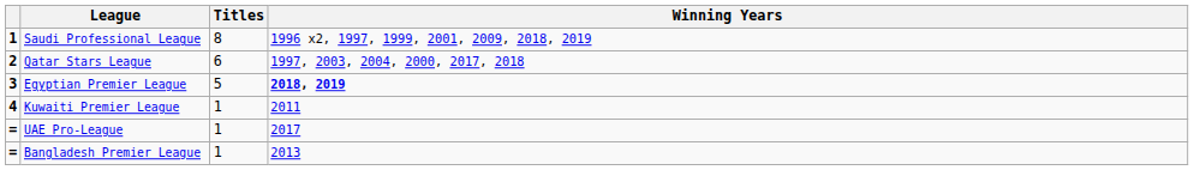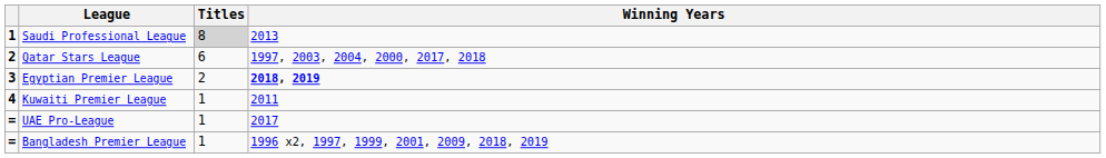 <table class="wikitable plainrowheaders sortable" style="text-align:left;font-size:95%">
 <tr>
 <th style="width:3px;"></th>
 <th style="width:160px;">League</th>
 <th style="width:5px;">Titles</th>
 <th style="width:800px;">Winning Years</th>
 </tr>
 <tr>
 <td style="font-weight:bold;">1</td>
 <td> <small><a href='#'>Saudi Professional League</a></small></td>
-<td>8</td>
-<td style="font-size:88%"><a href='#'>1996</a> x2, <a href='#'>1997</a>, <a href='#'>1999</a>, <a href='#'>2001</a>, <a href='#'>2009</a>, <a href='#'>2018</a>, <a href='#'>2019</a></td>
+<td style="background: lightgrey;">8</td>
+<td style="font-size:88%"><a href='#'>2013</a></td>
 </tr>
 <tr>
 <td style="font-weight:bold;">2</td>
 <td> <small><a href='#'>Qatar Stars League</a></small></td>
 <td>6</td>
 <td style="font-size:88%"><a href='#'>1997</a>, <a href='#'>2003</a>, <a href='#'>2004</a>, <a href='#'>2000</a>, <a href='#'>2017</a>, <a href='#'>2018</a></td>
 </tr>
 <tr>
 <td style="font-weight:bold;">3</td>
 <td> <small><a href='#'>Egyptian Premier League</a></small></td>
-<td>5</td>
+<td>2</td>
 <td style="font-size:88%"><strong><a href='#'>2018</a>, <a href='#'>2019</a></strong></td>
 </tr>
 <tr>
 <td style="font-weight:bold;">4</td>
 <td> <small><a href='#'>Kuwaiti Premier League</a></small></td>
 <td>1</td>
 <td style="font-size:88%"><a href='#'>2011</a></td>
 </tr>
 <tr>
 <td style="font-weight:bold;">=</td>
 <td> <small><a href='#'>UAE Pro-League</a></small></td>
 <td>1</td>
 <td style="font-size:88%"><a href='#'>2017</a></td>
 </tr>
 <tr>
 <td style="font-weight:bold;">=</td>
 <td> <small><a href='#'>Bangladesh Premier League</a></small></td>
 <td>1</td>
-<td style="font-size:88%"><a href='#'>2013</a></td>
+<td style="font-size:88%"><a href='#'>1996</a> x2, <a href='#'>1997</a>, <a href='#'>1999</a>, <a href='#'>2001</a>, <a href='#'>2009</a>, <a href='#'>2018</a>, <a href='#'>2019</a></td>
 </tr>
 </table>
